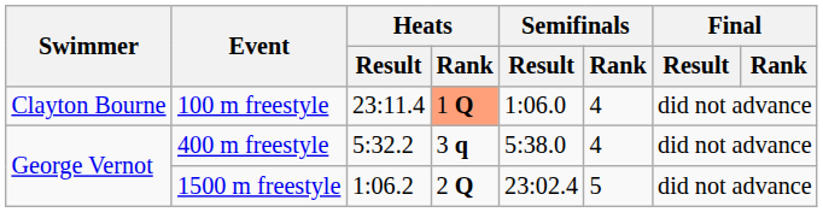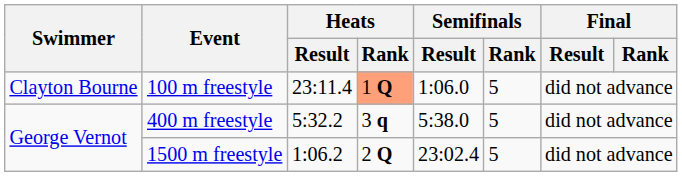 <table class=wikitable style="font-size:90%" style="text-align:center">
 <tr>
 <th rowspan=2>Swimmer</th>
 <th rowspan=2>Event</th>
 <th colspan=2>Heats</th>
 <th colspan=2>Semifinals</th>
 <th colspan=2>Final</th>
 </tr>
 <tr>
 <th>Result</th>
 <th>Rank</th>
 <th>Result</th>
 <th>Rank</th>
 <th>Result</th>
 <th>Rank</th>
 </tr>
 <tr>
 <td align=left><a href='#'>Clayton Bourne</a></td>
 <td align=left><a href='#'>100 m freestyle</a></td>
 <td>23:11.4</td>
 <td style="background: lightsalmon;">1 <strong>Q</strong></td>
 <td>1:06.0</td>
-<td>4</td>
+<td>5</td>
 <td colspan=2>did not advance</td>
 </tr>
 <tr>
 <td rowspan=2 align=left><a href='#'>George Vernot</a></td>
 <td align=left><a href='#'>400 m freestyle</a></td>
 <td>5:32.2</td>
 <td>3 <strong>q</strong></td>
 <td>5:38.0</td>
-<td>4</td>
+<td>5</td>
 <td colspan=2>did not advance</td>
 </tr>
 <tr>
 <td align=left><a href='#'>1500 m freestyle</a></td>
 <td>1:06.2</td>
 <td>2 <strong>Q</strong></td>
 <td>23:02.4</td>
 <td>5</td>
 <td colspan=2>did not advance</td>
 </tr>
 </table>
